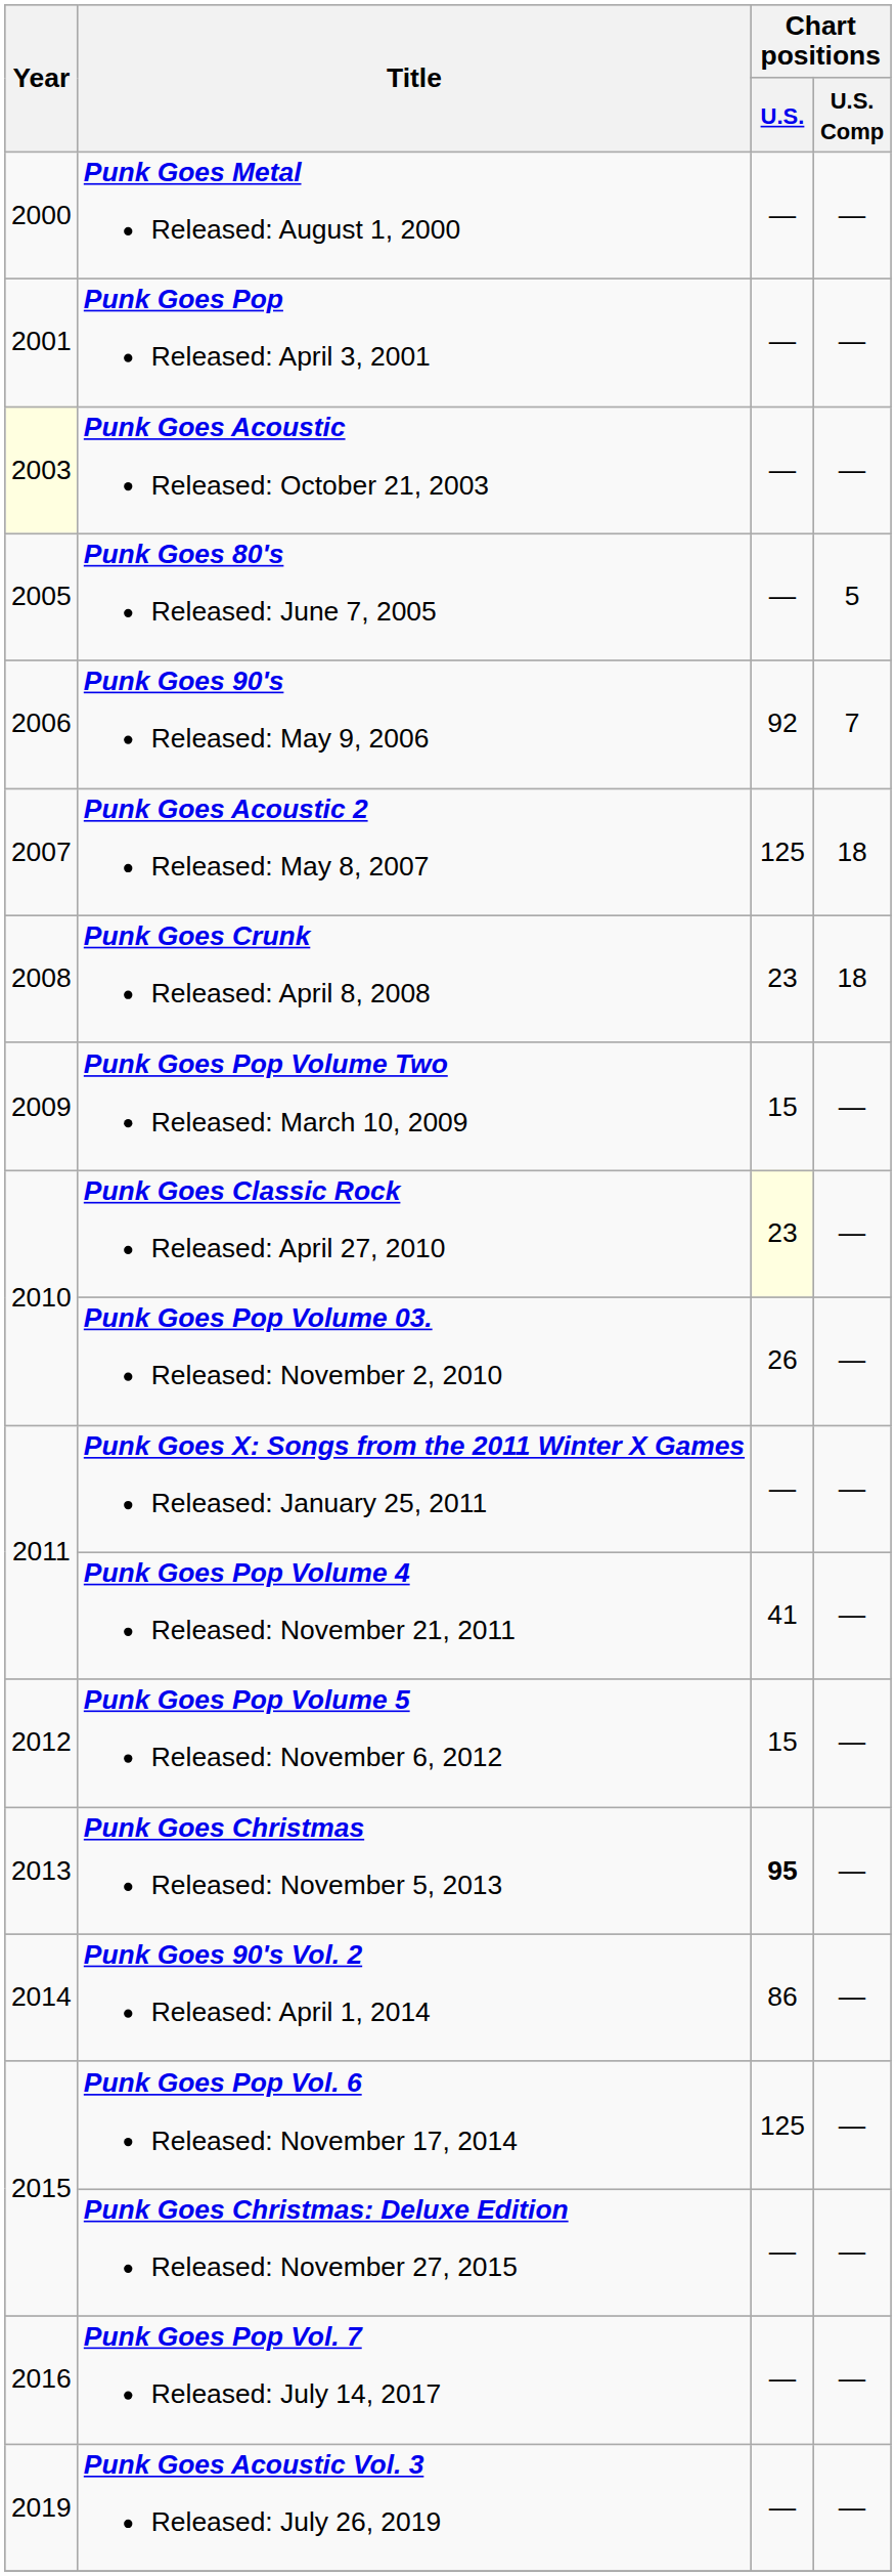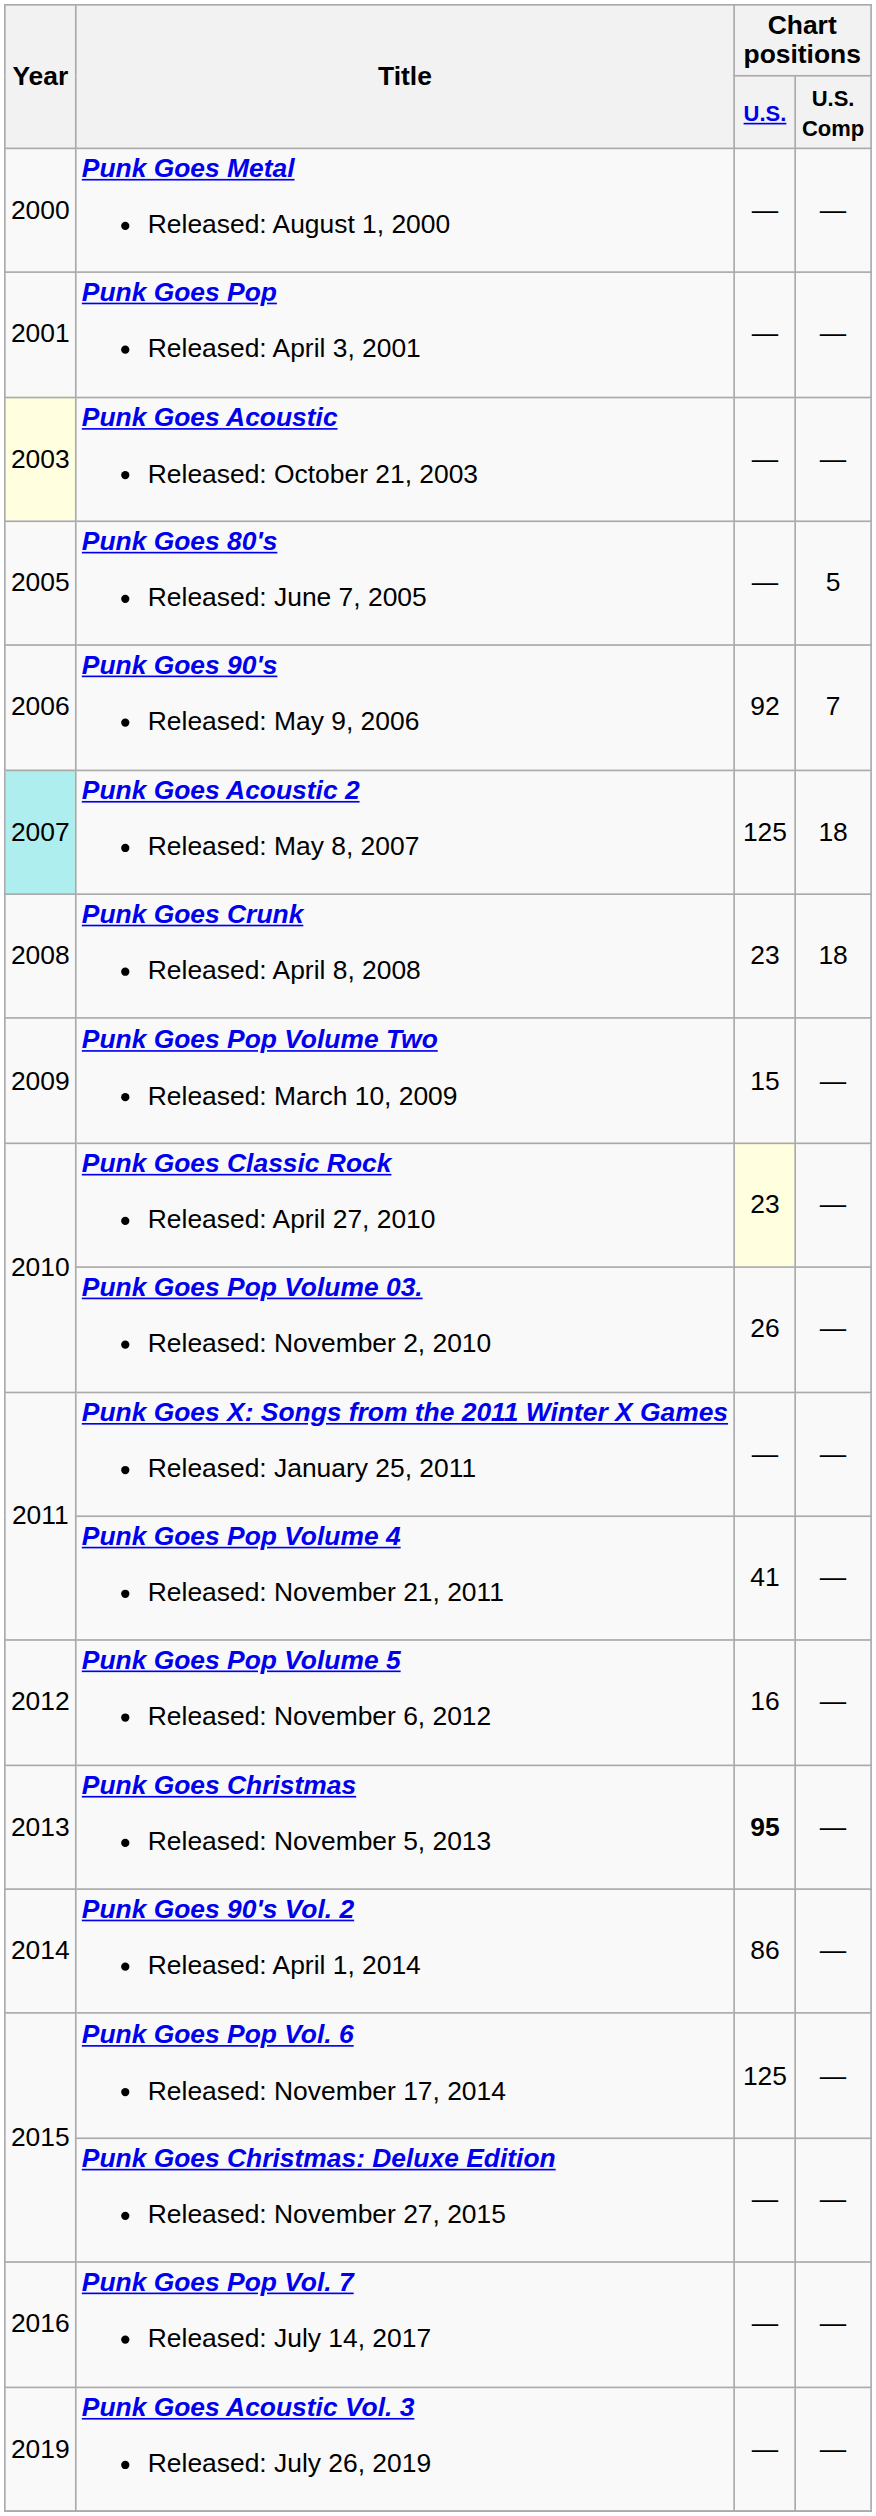 <table class="wikitable" style="text-align: center;">
 <tr>
 <th rowspan="2">Year</th>
 <th rowspan="2">Title</th>
 <th colspan="2">Chart positions</th>
 </tr>
 <tr>
 <th width="30"><small><a href='#'>U.S.</a></small></th>
 <th width="30"><small>U.S. Comp</small></th>
 </tr>
 <tr>
 <td>2000</td>
 <td align="left"><strong><em><a href='#'>Punk Goes Metal</a></em></strong><br><ul><li>Released: August 1, 2000</li></ul></td>
 <td align="center">—</td>
 <td align="center">—</td>
 </tr>
 <tr>
 <td>2001</td>
 <td align="left"><strong><em><a href='#'>Punk Goes Pop</a></em></strong><br><ul><li>Released: April 3, 2001</li></ul></td>
 <td align="center">—</td>
 <td align="center">—</td>
 </tr>
 <tr>
 <td style="background: lightyellow;">2003</td>
 <td align="left"><strong><em><a href='#'>Punk Goes Acoustic</a></em></strong><br><ul><li>Released: October 21, 2003</li></ul></td>
 <td align="center">—</td>
 <td align="center">—</td>
 </tr>
 <tr>
 <td>2005</td>
 <td align="left"><strong><em><a href='#'>Punk Goes 80's</a></em></strong><br><ul><li>Released: June 7, 2005</li></ul></td>
 <td align="center">—</td>
 <td align="center">5</td>
 </tr>
 <tr>
 <td>2006</td>
 <td align="left"><strong><em><a href='#'>Punk Goes 90's</a></em></strong><br><ul><li>Released: May 9, 2006</li></ul></td>
 <td align="center">92</td>
 <td align="center">7</td>
 </tr>
 <tr>
-<td>2007</td>
+<td style="background: paleturquoise;">2007</td>
 <td align="left"><strong><em><a href='#'>Punk Goes Acoustic 2</a></em></strong><br><ul><li>Released: May 8, 2007</li></ul></td>
 <td align="center">125</td>
 <td align="center">18</td>
 </tr>
 <tr>
 <td>2008</td>
 <td align="left"><strong><em><a href='#'>Punk Goes Crunk</a></em></strong><br><ul><li>Released: April 8, 2008</li></ul></td>
 <td align="center">23</td>
 <td align="center">18</td>
 </tr>
 <tr>
 <td>2009</td>
 <td align="left"><strong><em><a href='#'>Punk Goes Pop Volume Two</a></em></strong><br><ul><li>Released: March 10, 2009</li></ul></td>
 <td align="center">15</td>
 <td align="center">—</td>
 </tr>
 <tr>
 <td rowspan=2>2010</td>
 <td align="left"><strong><em><a href='#'>Punk Goes Classic Rock</a></em></strong><br><ul><li>Released: April 27, 2010</li></ul></td>
 <td align="center" style="background: lightyellow;">23</td>
 <td align="center">—</td>
 </tr>
 <tr>
 <td align="left"><strong><em><a href='#'>Punk Goes Pop Volume 03.</a></em></strong><br><ul><li>Released: November 2, 2010</li></ul></td>
 <td align="center">26</td>
 <td align="center">—</td>
 </tr>
 <tr>
 <td rowspan=2>2011</td>
 <td align="left"><strong><em><a href='#'>Punk Goes X: Songs from the 2011 Winter X Games</a></em></strong><br><ul><li>Released: January 25, 2011</li></ul></td>
 <td align="center">—</td>
 <td align="center">—</td>
 </tr>
 <tr>
 <td align="left"><strong><em><a href='#'>Punk Goes Pop Volume 4</a></em></strong><br><ul><li>Released: November 21, 2011</li></ul></td>
 <td align="center">41</td>
 <td align="center">—</td>
 </tr>
 <tr>
 <td>2012</td>
 <td align="left"><strong><em><a href='#'>Punk Goes Pop Volume 5</a></em></strong><br><ul><li>Released: November 6, 2012</li></ul></td>
-<td align="center">15</td>
+<td align="center">16</td>
 <td align="center">—</td>
 </tr>
 <tr>
 <td>2013</td>
 <td align="left"><strong><em><a href='#'>Punk Goes Christmas</a></em></strong><br><ul><li>Released: November 5, 2013</li></ul></td>
 <td align="center"><strong>95</strong></td>
 <td align="center">—</td>
 </tr>
 <tr>
 <td>2014</td>
 <td align="left"><strong><em><a href='#'>Punk Goes 90's Vol. 2</a></em></strong><br><ul><li>Released: April 1, 2014</li></ul></td>
 <td align="center">86</td>
 <td align="center">—</td>
 </tr>
 <tr>
 <td rowspan="2">2015</td>
 <td align="left"><strong><em><a href='#'>Punk Goes Pop Vol. 6</a></em></strong><br><ul><li>Released: November 17, 2014</li></ul></td>
 <td align="center">125</td>
 <td align="center">—</td>
 </tr>
 <tr>
 <td align="left"><strong><em><a href='#'>Punk Goes Christmas: Deluxe Edition</a></em></strong><br><ul><li>Released: November 27, 2015</li></ul></td>
 <td align="center">—</td>
 <td align="center">—</td>
 </tr>
 <tr>
 <td>2016</td>
 <td align="left"><strong><em><a href='#'>Punk Goes Pop Vol. 7</a></em></strong><br><ul><li>Released: July 14, 2017</li></ul></td>
 <td align="center">—</td>
 <td align="center">—</td>
 </tr>
 <tr>
 <td>2019</td>
 <td align="left"><strong><em><a href='#'>Punk Goes Acoustic Vol. 3</a></em></strong><br><ul><li>Released: July 26, 2019</li></ul></td>
 <td align="center">—</td>
 <td align="center">—</td>
 </tr>
 <tr>
 </tr>
 </table>
